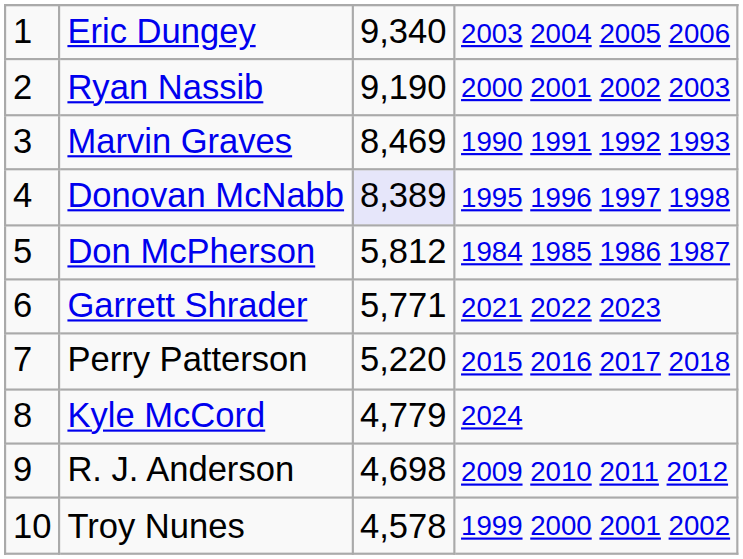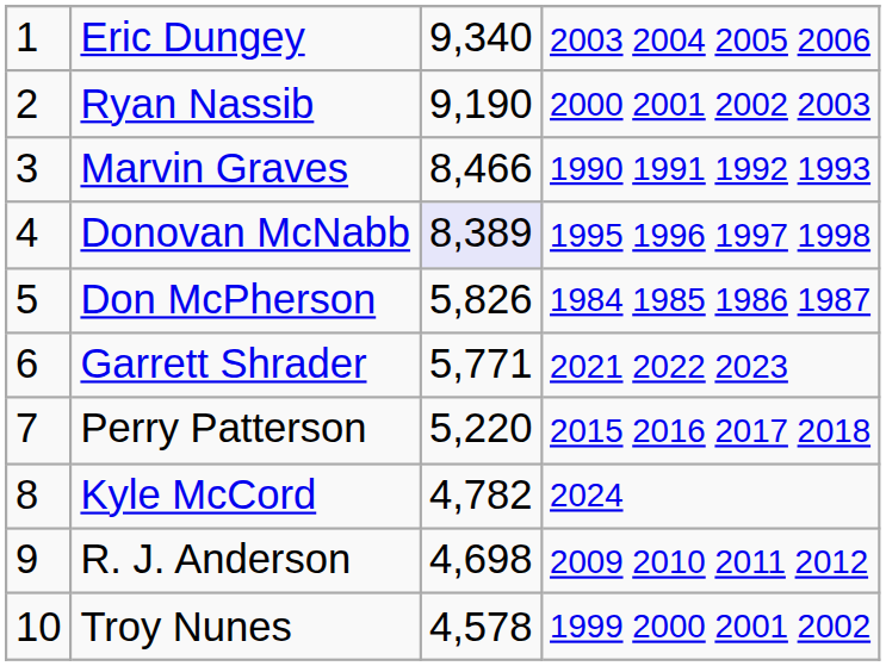 <table class="wikitable">
 <tr>
 </tr>
 <tr>
 <td>1</td>
 <td><a href='#'>Eric Dungey</a></td>
 <td>9,340</td>
 <td style="font-size:80%;"><a href='#'>2003</a> <a href='#'>2004</a> <a href='#'>2005</a> <a href='#'>2006</a></td>
 </tr>
 <tr>
 <td>2</td>
 <td><a href='#'>Ryan Nassib</a></td>
 <td>9,190</td>
 <td style="font-size:80%;"><a href='#'>2000</a> <a href='#'>2001</a> <a href='#'>2002</a> <a href='#'>2003</a></td>
 </tr>
 <tr>
 <td>3</td>
 <td><a href='#'>Marvin Graves</a></td>
-<td>8,469</td>
+<td>8,466</td>
 <td style="font-size:80%;"><a href='#'>1990</a> <a href='#'>1991</a> <a href='#'>1992</a> <a href='#'>1993</a></td>
 </tr>
 <tr>
 <td>4</td>
 <td><a href='#'>Donovan McNabb</a></td>
 <td style="background: lavender;">8,389</td>
 <td style="font-size:80%;"><a href='#'>1995</a> <a href='#'>1996</a> <a href='#'>1997</a> <a href='#'>1998</a></td>
 </tr>
 <tr>
 <td>5</td>
 <td><a href='#'>Don McPherson</a></td>
-<td>5,812</td>
+<td>5,826</td>
 <td style="font-size:80%;"><a href='#'>1984</a> <a href='#'>1985</a> <a href='#'>1986</a> <a href='#'>1987</a></td>
 </tr>
 <tr>
 <td>6</td>
 <td><a href='#'>Garrett Shrader</a></td>
 <td>5,771</td>
 <td style="font-size:80%;"><a href='#'>2021</a> <a href='#'>2022</a> <a href='#'>2023</a></td>
 </tr>
 <tr>
 <td>7</td>
 <td>Perry Patterson</td>
 <td>5,220</td>
 <td style="font-size:80%;"><a href='#'>2015</a> <a href='#'>2016</a> <a href='#'>2017</a> <a href='#'>2018</a></td>
 </tr>
 <tr>
 <td>8</td>
 <td><a href='#'>Kyle McCord</a></td>
-<td>4,779</td>
+<td>4,782</td>
 <td style="font-size:80%;"><a href='#'>2024</a></td>
 </tr>
 <tr>
 <td>9</td>
 <td>R. J. Anderson</td>
 <td>4,698</td>
 <td style="font-size:80%;"><a href='#'>2009</a> <a href='#'>2010</a> <a href='#'>2011</a> <a href='#'>2012</a></td>
 </tr>
 <tr>
 <td>10</td>
 <td>Troy Nunes</td>
 <td>4,578</td>
 <td style="font-size:80%;"><a href='#'>1999</a> <a href='#'>2000</a> <a href='#'>2001</a> <a href='#'>2002</a></td>
 </tr>
 </table>
